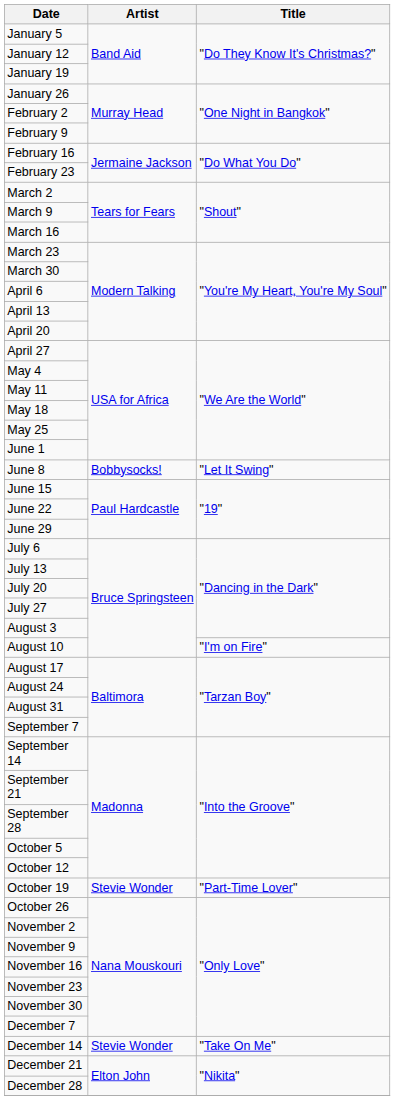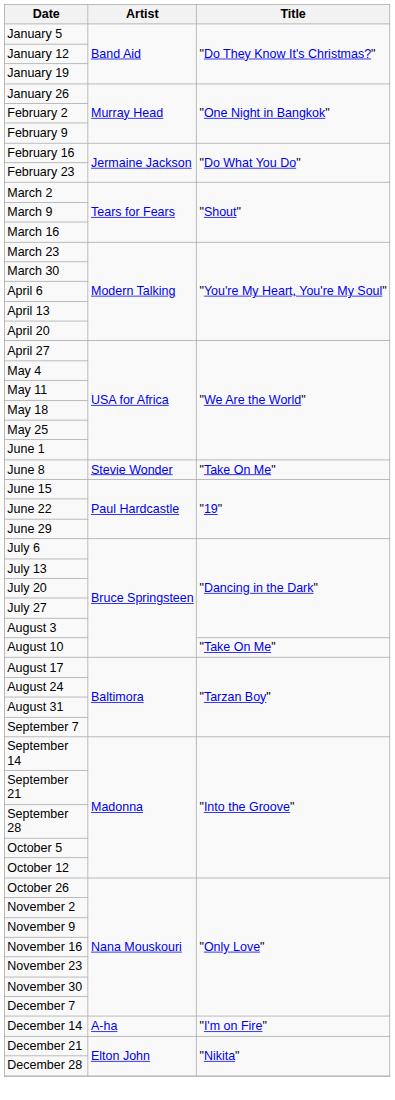 <table class="wikitable">
 <tr>
 <th width="100px">Date</th>
 <th>Artist</th>
 <th>Title</th>
 </tr>
 <tr>
 <td>January 5</td>
 <td rowspan="3"><a href='#'>Band Aid</a></td>
 <td rowspan="3">"<a href='#'>Do They Know It's Christmas?</a>"</td>
 </tr>
 <tr>
 <td>January 12</td>
 </tr>
 <tr>
 <td>January 19</td>
 </tr>
 <tr>
 <td>January 26</td>
 <td rowspan="3"><a href='#'>Murray Head</a></td>
 <td rowspan="3">"<a href='#'>One Night in Bangkok</a>"</td>
 </tr>
 <tr>
 <td>February 2</td>
 </tr>
 <tr>
 <td>February 9</td>
 </tr>
 <tr>
 <td>February 16</td>
 <td rowspan="2"><a href='#'>Jermaine Jackson</a></td>
 <td rowspan="2">"<a href='#'>Do What You Do</a>"</td>
 </tr>
 <tr>
 <td>February 23</td>
 </tr>
 <tr>
 <td>March 2</td>
 <td rowspan="3"><a href='#'>Tears for Fears</a></td>
 <td rowspan="3">"<a href='#'>Shout</a>"</td>
 </tr>
 <tr>
 <td>March 9</td>
 </tr>
 <tr>
 <td>March 16</td>
 </tr>
 <tr>
 <td>March 23</td>
 <td rowspan="5"><a href='#'>Modern Talking</a></td>
 <td rowspan="5">"<a href='#'>You're My Heart, You're My Soul</a>"</td>
 </tr>
 <tr>
 <td>March 30</td>
 </tr>
 <tr>
 <td>April 6</td>
 </tr>
 <tr>
 <td>April 13</td>
 </tr>
 <tr>
 <td>April 20</td>
 </tr>
 <tr>
 <td>April 27</td>
 <td rowspan="6"><a href='#'>USA for Africa</a></td>
 <td rowspan="6">"<a href='#'>We Are the World</a>"</td>
 </tr>
 <tr>
 <td>May 4</td>
 </tr>
 <tr>
 <td>May 11</td>
 </tr>
 <tr>
 <td>May 18</td>
 </tr>
 <tr>
 <td>May 25</td>
 </tr>
 <tr>
 <td>June 1</td>
 </tr>
 <tr>
 <td>June 8</td>
-<td><a href='#'>Bobbysocks!</a></td>
-<td>"<a href='#'>Let It Swing</a>"</td>
+<td><a href='#'>Stevie Wonder</a></td>
+<td>"<a href='#'>Take On Me</a>"</td>
 </tr>
 <tr>
 <td>June 15</td>
 <td rowspan="3"><a href='#'>Paul Hardcastle</a></td>
 <td rowspan="3">"<a href='#'>19</a>"</td>
 </tr>
 <tr>
 <td>June 22</td>
 </tr>
 <tr>
 <td>June 29</td>
 </tr>
 <tr>
 <td>July 6</td>
 <td rowspan="6"><a href='#'>Bruce Springsteen</a></td>
 <td rowspan="5">"<a href='#'>Dancing in the Dark</a>"</td>
 </tr>
 <tr>
 <td>July 13</td>
 </tr>
 <tr>
 <td>July 20</td>
 </tr>
 <tr>
 <td>July 27</td>
 </tr>
 <tr>
 <td>August 3</td>
 </tr>
 <tr>
 <td>August 10</td>
-<td>"<a href='#'>I'm on Fire</a>"</td>
+<td>"<a href='#'>Take On Me</a>"</td>
 </tr>
 <tr>
 <td>August 17</td>
 <td rowspan="4"><a href='#'>Baltimora</a></td>
 <td rowspan="4">"<a href='#'>Tarzan Boy</a>"</td>
 </tr>
 <tr>
 <td>August 24</td>
 </tr>
 <tr>
 <td>August 31</td>
 </tr>
 <tr>
 <td>September 7</td>
 </tr>
 <tr>
 <td>September 14</td>
 <td rowspan="5"><a href='#'>Madonna</a></td>
 <td rowspan="5">"<a href='#'>Into the Groove</a>"</td>
 </tr>
 <tr>
 <td>September 21</td>
 </tr>
 <tr>
 <td>September 28</td>
 </tr>
 <tr>
 <td>October 5</td>
 </tr>
 <tr>
 <td>October 12</td>
 </tr>
 <tr>
-<td>October 19</td>
-<td><a href='#'>Stevie Wonder</a></td>
-<td>"<a href='#'>Part-Time Lover</a>"</td>
-</tr>
-<tr>
 <td>October 26</td>
 <td rowspan="7"><a href='#'>Nana Mouskouri</a></td>
 <td rowspan="7">"<a href='#'>Only Love</a>"</td>
 </tr>
 <tr>
 <td>November 2</td>
 </tr>
 <tr>
 <td>November 9</td>
 </tr>
 <tr>
 <td>November 16</td>
 </tr>
 <tr>
 <td>November 23</td>
 </tr>
 <tr>
 <td>November 30</td>
 </tr>
 <tr>
 <td>December 7</td>
 </tr>
 <tr>
 <td>December 14</td>
-<td><a href='#'>Stevie Wonder</a></td>
-<td>"<a href='#'>Take On Me</a>"</td>
+<td><a href='#'>A-ha</a></td>
+<td>"<a href='#'>I'm on Fire</a>"</td>
 </tr>
 <tr>
 <td>December 21</td>
 <td rowspan="2"><a href='#'>Elton John</a></td>
 <td rowspan="2">"<a href='#'>Nikita</a>"</td>
 </tr>
 <tr>
 <td>December 28</td>
 </tr>
 <tr>
 </tr>
 </table>
